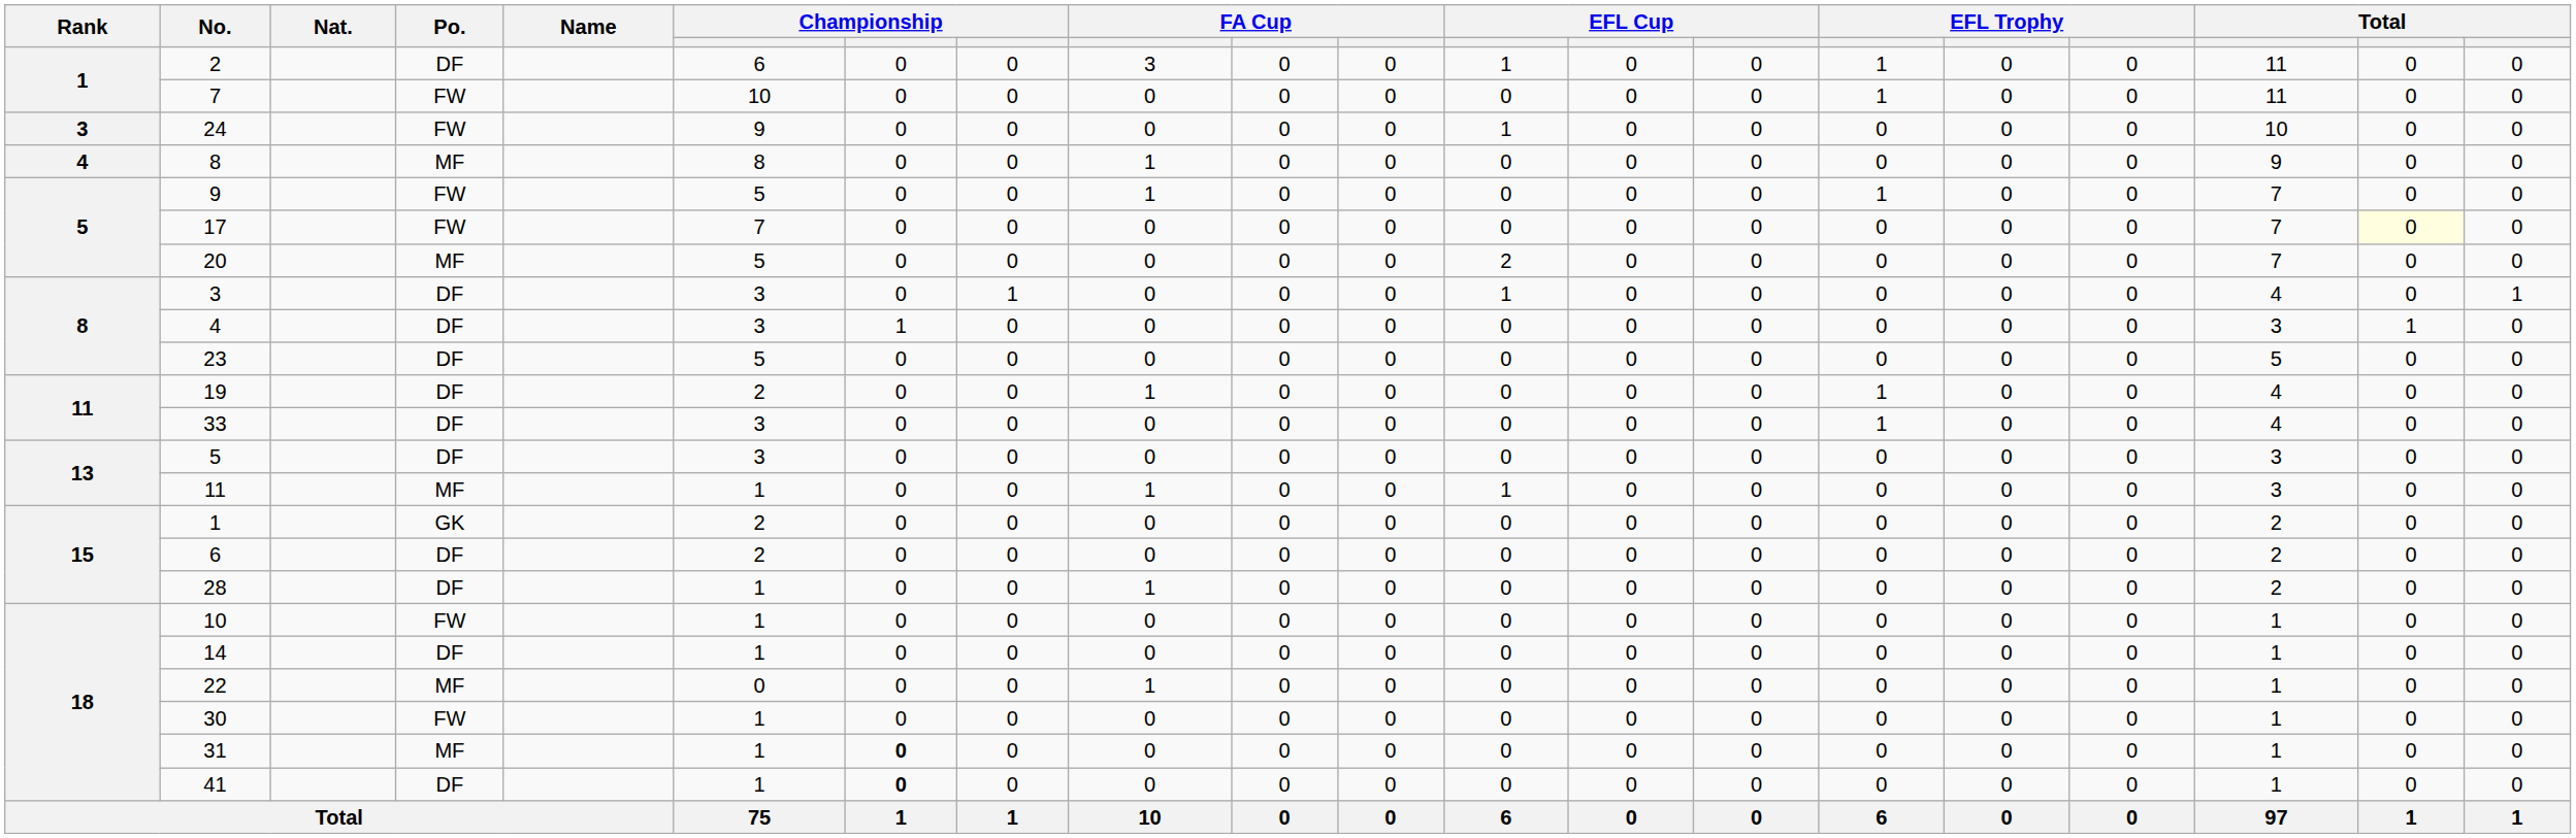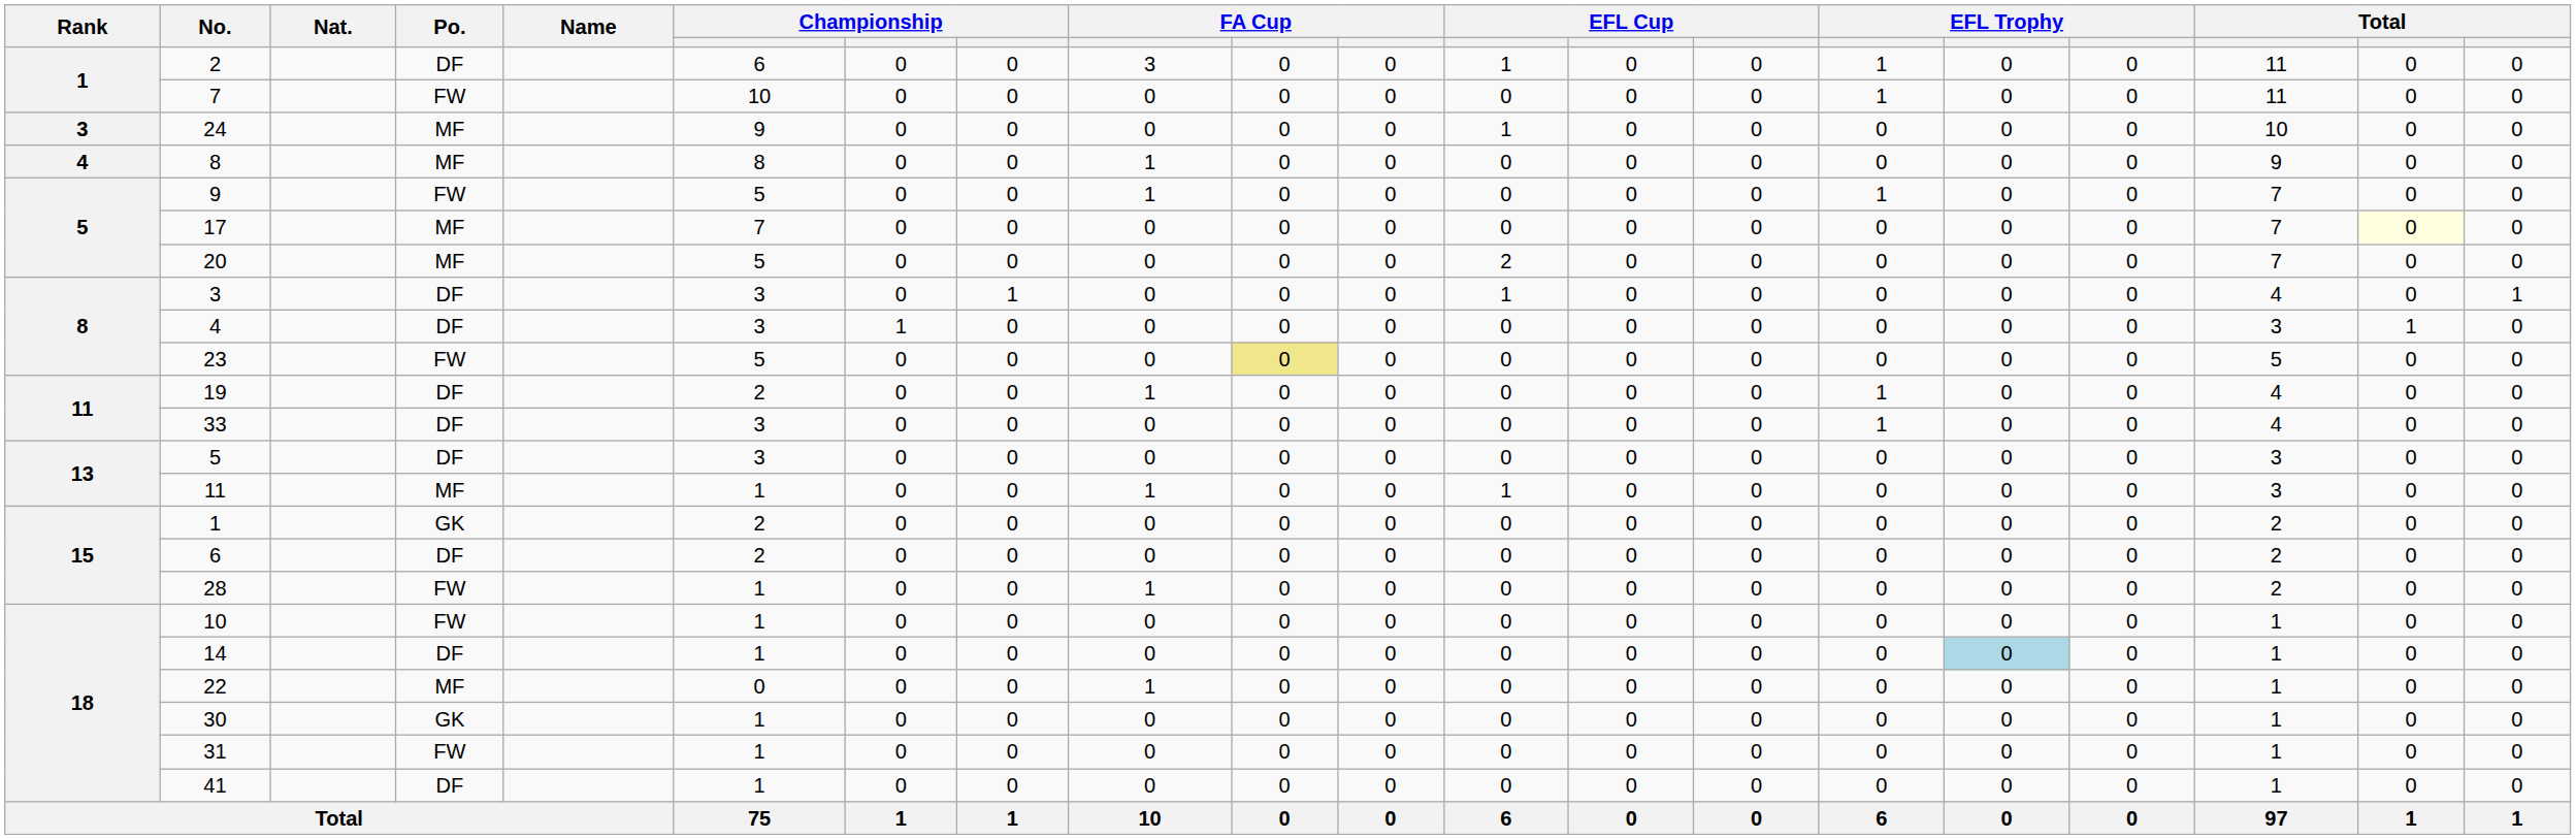 <table class="wikitable" style="text-align:center; font-size:95%; width:95%;">
 <tr>
 <th rowspan=2>Rank</th>
 <th rowspan=2>No.</th>
 <th rowspan=2>Nat.</th>
 <th rowspan=2>Po.</th>
 <th rowspan=2>Name</th>
 <th colspan=3 width=100px><a href='#'>Championship</a></th>
 <th colspan=3 width=100px><a href='#'>FA Cup</a></th>
 <th colspan=3 width=100px><a href='#'>EFL Cup</a></th>
 <th colspan=3 width=100px><a href='#'>EFL Trophy</a></th>
 <th colspan=3 width=100px>Total</th>
 </tr>
 <tr>
 <th></th>
 <th></th>
 <th></th>
 <th></th>
 <th></th>
 <th></th>
 <th></th>
 <th></th>
 <th></th>
 <th></th>
 <th></th>
 <th></th>
 <th></th>
 <th></th>
 <th></th>
 </tr>
 <tr>
 <th rowspan=2>1</th>
 <td>2</td>
 <td></td>
 <td>DF</td>
 <td></td>
 <td>6</td>
 <td>0</td>
 <td>0</td>
 <td>3</td>
 <td>0</td>
 <td>0</td>
 <td>1</td>
 <td>0</td>
 <td>0</td>
 <td>1</td>
 <td>0</td>
 <td>0</td>
 <td>11</td>
 <td>0</td>
 <td>0</td>
 </tr>
 <tr>
 <td>7</td>
 <td></td>
 <td>FW</td>
 <td></td>
 <td>10</td>
 <td>0</td>
 <td>0</td>
 <td>0</td>
 <td>0</td>
 <td>0</td>
 <td>0</td>
 <td>0</td>
 <td>0</td>
 <td>1</td>
 <td>0</td>
 <td>0</td>
 <td>11</td>
 <td>0</td>
 <td>0</td>
 </tr>
 <tr>
 <th rowspan=1>3</th>
 <td>24</td>
 <td></td>
-<td>FW</td>
+<td>MF</td>
 <td></td>
 <td>9</td>
 <td>0</td>
 <td>0</td>
 <td>0</td>
 <td>0</td>
 <td>0</td>
 <td>1</td>
 <td>0</td>
 <td>0</td>
 <td>0</td>
 <td>0</td>
 <td>0</td>
 <td>10</td>
 <td>0</td>
 <td>0</td>
 </tr>
 <tr>
 <th rowspan=1>4</th>
 <td>8</td>
 <td></td>
 <td>MF</td>
 <td></td>
 <td>8</td>
 <td>0</td>
 <td>0</td>
 <td>1</td>
 <td>0</td>
 <td>0</td>
 <td>0</td>
 <td>0</td>
 <td>0</td>
 <td>0</td>
 <td>0</td>
 <td>0</td>
 <td>9</td>
 <td>0</td>
 <td>0</td>
 </tr>
 <tr>
 <th rowspan=3>5</th>
 <td>9</td>
 <td></td>
 <td>FW</td>
 <td></td>
 <td>5</td>
 <td>0</td>
 <td>0</td>
 <td>1</td>
 <td>0</td>
 <td>0</td>
 <td>0</td>
 <td>0</td>
 <td>0</td>
 <td>1</td>
 <td>0</td>
 <td>0</td>
 <td>7</td>
 <td>0</td>
 <td>0</td>
 </tr>
 <tr>
 <td>17</td>
 <td></td>
-<td>FW</td>
+<td>MF</td>
 <td></td>
 <td>7</td>
 <td>0</td>
 <td>0</td>
 <td>0</td>
 <td>0</td>
 <td>0</td>
 <td>0</td>
 <td>0</td>
 <td>0</td>
 <td>0</td>
 <td>0</td>
 <td>0</td>
 <td>7</td>
 <td style="background: lightyellow;">0</td>
 <td>0</td>
 </tr>
 <tr>
 <td>20</td>
 <td></td>
 <td>MF</td>
 <td></td>
 <td>5</td>
 <td>0</td>
 <td>0</td>
 <td>0</td>
 <td>0</td>
 <td>0</td>
 <td>2</td>
 <td>0</td>
 <td>0</td>
 <td>0</td>
 <td>0</td>
 <td>0</td>
 <td>7</td>
 <td>0</td>
 <td>0</td>
 </tr>
 <tr>
 <th rowspan=3>8</th>
 <td>3</td>
 <td></td>
 <td>DF</td>
 <td></td>
 <td>3</td>
 <td>0</td>
 <td>1</td>
 <td>0</td>
 <td>0</td>
 <td>0</td>
 <td>1</td>
 <td>0</td>
 <td>0</td>
 <td>0</td>
 <td>0</td>
 <td>0</td>
 <td>4</td>
 <td>0</td>
 <td>1</td>
 </tr>
 <tr>
 <td>4</td>
 <td></td>
 <td>DF</td>
 <td></td>
 <td>3</td>
 <td>1</td>
 <td>0</td>
 <td>0</td>
 <td>0</td>
 <td>0</td>
 <td>0</td>
 <td>0</td>
 <td>0</td>
 <td>0</td>
 <td>0</td>
 <td>0</td>
 <td>3</td>
 <td>1</td>
 <td>0</td>
 </tr>
 <tr>
 <td>23</td>
 <td></td>
-<td>DF</td>
+<td>FW</td>
 <td></td>
 <td>5</td>
 <td>0</td>
 <td>0</td>
 <td>0</td>
-<td>0</td>
+<td style="background: khaki;">0</td>
 <td>0</td>
 <td>0</td>
 <td>0</td>
 <td>0</td>
 <td>0</td>
 <td>0</td>
 <td>0</td>
 <td>5</td>
 <td>0</td>
 <td>0</td>
 </tr>
 <tr>
 <th rowspan=2>11</th>
 <td>19</td>
 <td></td>
 <td>DF</td>
 <td></td>
 <td>2</td>
 <td>0</td>
 <td>0</td>
 <td>1</td>
 <td>0</td>
 <td>0</td>
 <td>0</td>
 <td>0</td>
 <td>0</td>
 <td>1</td>
 <td>0</td>
 <td>0</td>
 <td>4</td>
 <td>0</td>
 <td>0</td>
 </tr>
 <tr>
 <td>33</td>
 <td></td>
 <td>DF</td>
 <td></td>
 <td>3</td>
 <td>0</td>
 <td>0</td>
 <td>0</td>
 <td>0</td>
 <td>0</td>
 <td>0</td>
 <td>0</td>
 <td>0</td>
 <td>1</td>
 <td>0</td>
 <td>0</td>
 <td>4</td>
 <td>0</td>
 <td>0</td>
 </tr>
 <tr>
 <th rowspan=2>13</th>
 <td>5</td>
 <td></td>
 <td>DF</td>
 <td></td>
 <td>3</td>
 <td>0</td>
 <td>0</td>
 <td>0</td>
 <td>0</td>
 <td>0</td>
 <td>0</td>
 <td>0</td>
 <td>0</td>
 <td>0</td>
 <td>0</td>
 <td>0</td>
 <td>3</td>
 <td>0</td>
 <td>0</td>
 </tr>
 <tr>
 <td>11</td>
 <td></td>
 <td>MF</td>
 <td></td>
 <td>1</td>
 <td>0</td>
 <td>0</td>
 <td>1</td>
 <td>0</td>
 <td>0</td>
 <td>1</td>
 <td>0</td>
 <td>0</td>
 <td>0</td>
 <td>0</td>
 <td>0</td>
 <td>3</td>
 <td>0</td>
 <td>0</td>
 </tr>
 <tr>
 <th rowspan=3>15</th>
 <td>1</td>
 <td></td>
 <td>GK</td>
 <td></td>
 <td>2</td>
 <td>0</td>
 <td>0</td>
 <td>0</td>
 <td>0</td>
 <td>0</td>
 <td>0</td>
 <td>0</td>
 <td>0</td>
 <td>0</td>
 <td>0</td>
 <td>0</td>
 <td>2</td>
 <td>0</td>
 <td>0</td>
 </tr>
 <tr>
 <td>6</td>
 <td></td>
 <td>DF</td>
 <td></td>
 <td>2</td>
 <td>0</td>
 <td>0</td>
 <td>0</td>
 <td>0</td>
 <td>0</td>
 <td>0</td>
 <td>0</td>
 <td>0</td>
 <td>0</td>
 <td>0</td>
 <td>0</td>
 <td>2</td>
 <td>0</td>
 <td>0</td>
 </tr>
 <tr>
 <td>28</td>
 <td></td>
-<td>DF</td>
+<td>FW</td>
 <td></td>
 <td>1</td>
 <td>0</td>
 <td>0</td>
 <td>1</td>
 <td>0</td>
 <td>0</td>
 <td>0</td>
 <td>0</td>
 <td>0</td>
 <td>0</td>
 <td>0</td>
 <td>0</td>
 <td>2</td>
 <td>0</td>
 <td>0</td>
 </tr>
 <tr>
 <th rowspan=6>18</th>
 <td>10</td>
 <td></td>
 <td>FW</td>
 <td></td>
 <td>1</td>
 <td>0</td>
 <td>0</td>
 <td>0</td>
 <td>0</td>
 <td>0</td>
 <td>0</td>
 <td>0</td>
 <td>0</td>
 <td>0</td>
 <td>0</td>
 <td>0</td>
 <td>1</td>
 <td>0</td>
 <td>0</td>
 </tr>
 <tr>
 <td>14</td>
 <td></td>
 <td>DF</td>
 <td></td>
 <td>1</td>
 <td>0</td>
 <td>0</td>
 <td>0</td>
 <td>0</td>
 <td>0</td>
 <td>0</td>
 <td>0</td>
 <td>0</td>
 <td>0</td>
-<td>0</td>
+<td style="background: lightblue;">0</td>
 <td>0</td>
 <td>1</td>
 <td>0</td>
 <td>0</td>
 </tr>
 <tr>
 <td>22</td>
 <td></td>
 <td>MF</td>
 <td></td>
 <td>0</td>
 <td>0</td>
 <td>0</td>
 <td>1</td>
 <td>0</td>
 <td>0</td>
 <td>0</td>
 <td>0</td>
 <td>0</td>
 <td>0</td>
 <td>0</td>
 <td>0</td>
 <td>1</td>
 <td>0</td>
 <td>0</td>
 </tr>
 <tr>
 <td>30</td>
 <td></td>
-<td>FW</td>
+<td>GK</td>
 <td></td>
 <td>1</td>
 <td>0</td>
 <td>0</td>
 <td>0</td>
 <td>0</td>
 <td>0</td>
 <td>0</td>
 <td>0</td>
 <td>0</td>
 <td>0</td>
 <td>0</td>
 <td>0</td>
 <td>1</td>
 <td>0</td>
 <td>0</td>
 </tr>
 <tr>
 <td>31</td>
 <td></td>
-<td>MF</td>
+<td>FW</td>
 <td></td>
 <td>1</td>
-<td><strong>0</strong></td>
+<td>0</td>
 <td>0</td>
 <td>0</td>
 <td>0</td>
 <td>0</td>
 <td>0</td>
 <td>0</td>
 <td>0</td>
 <td>0</td>
 <td>0</td>
 <td>0</td>
 <td>1</td>
 <td>0</td>
 <td>0</td>
 </tr>
 <tr>
 <td>41</td>
 <td></td>
 <td>DF</td>
 <td></td>
 <td>1</td>
-<td><strong>0</strong></td>
+<td>0</td>
 <td>0</td>
 <td>0</td>
 <td>0</td>
 <td>0</td>
 <td>0</td>
 <td>0</td>
 <td>0</td>
 <td>0</td>
 <td>0</td>
 <td>0</td>
 <td>1</td>
 <td>0</td>
 <td>0</td>
 </tr>
 <tr>
 <th colspan=5>Total</th>
 <th>75</th>
 <th>1</th>
 <th>1</th>
 <th>10</th>
 <th>0</th>
 <th>0</th>
 <th>6</th>
 <th>0</th>
 <th>0</th>
 <th>6</th>
 <th>0</th>
 <th>0</th>
 <th>97</th>
 <th>1</th>
 <th>1</th>
 </tr>
 </table>
